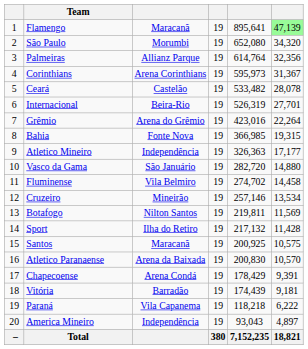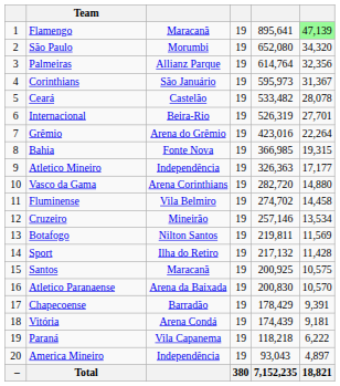 <table class="wikitable sortable">
 <tr>
 <th width=25></th>
 <th width=170>Team</th>
 <th></th>
 <th></th>
 <th width=45></th>
 <th width=45></th>
 </tr>
 <tr>
 <td align=center>1</td>
 <td><a href='#'>Flamengo</a></td>
 <td align="center"><a href='#'>Maracanã</a></td>
 <td align="center">19</td>
 <td align="center">895,641</td>
 <td align="center" bgcolor="#98fb98">47,139</td>
 </tr>
 <tr>
 <td align=center>2</td>
 <td><a href='#'>São Paulo</a></td>
 <td align="center"><a href='#'>Morumbi</a></td>
 <td align="center">19</td>
 <td align="center">652,080</td>
 <td align="center">34,320</td>
 </tr>
 <tr>
 <td align=center>3</td>
 <td><a href='#'>Palmeiras</a></td>
 <td align="center"><a href='#'>Allianz Parque</a></td>
 <td align="center">19</td>
 <td align="center">614,764</td>
 <td align="center">32,356</td>
 </tr>
 <tr>
 <td align=center>4</td>
 <td><a href='#'>Corinthians</a></td>
-<td align="center"><a href='#'>Arena Corinthians</a></td>
+<td align="center"><a href='#'>São Januário</a></td>
 <td align="center">19</td>
 <td align="center">595,973</td>
 <td align="center">31,367</td>
 </tr>
 <tr>
 <td align="center">5</td>
 <td><a href='#'>Ceará</a></td>
 <td align="center"><a href='#'>Castelão</a></td>
 <td align="center">19</td>
 <td align="center">533,482</td>
 <td align="center">28,078</td>
 </tr>
 <tr>
 <td align="center">6</td>
 <td><a href='#'>Internacional</a></td>
 <td align="center"><a href='#'>Beira-Rio</a></td>
 <td align="center">19</td>
 <td align="center">526,319</td>
 <td align="center">27,701</td>
 </tr>
 <tr>
 <td align=center>7</td>
 <td><a href='#'>Grêmio</a></td>
 <td align="center"><a href='#'>Arena do Grêmio</a></td>
 <td align="center">19</td>
 <td align="center">423,016</td>
 <td align="center">22,264</td>
 </tr>
 <tr>
 <td align="center">8</td>
 <td><a href='#'>Bahia</a></td>
 <td align="center"><a href='#'>Fonte Nova</a></td>
 <td align="center">19</td>
 <td align="center">366,985</td>
 <td align="center">19,315</td>
 </tr>
 <tr>
 <td align="center">9</td>
 <td><a href='#'>Atletico Mineiro</a></td>
 <td align="center"><a href='#'>Independência</a></td>
 <td align="center">19</td>
 <td align="center">326,363</td>
 <td align="center">17,177</td>
 </tr>
 <tr>
 <td align="center">10</td>
 <td><a href='#'>Vasco da Gama</a></td>
-<td align="center"><a href='#'>São Januário</a></td>
+<td align="center"><a href='#'>Arena Corinthians</a></td>
 <td align="center">19</td>
 <td align="center">282,720</td>
 <td align="center">14,880</td>
 </tr>
 <tr>
 <td align=center>11</td>
 <td><a href='#'>Fluminense</a></td>
 <td align="center"><a href='#'>Vila Belmiro</a></td>
 <td align="center">19</td>
 <td align="center">274,702</td>
 <td align="center">14,458</td>
 </tr>
 <tr>
 <td align="center">12</td>
 <td><a href='#'>Cruzeiro</a></td>
 <td align="center"><a href='#'>Mineirão</a></td>
 <td align="center">19</td>
 <td align="center">257,146</td>
 <td align="center">13,534</td>
 </tr>
 <tr>
 <td align="center">13</td>
 <td><a href='#'>Botafogo</a></td>
 <td align="center"><a href='#'>Nilton Santos</a></td>
 <td align="center">19</td>
 <td align="center">219,811</td>
 <td align="center">11,569</td>
 </tr>
 <tr>
 <td align="center">14</td>
 <td><a href='#'>Sport</a></td>
 <td align="center"><a href='#'>Ilha do Retiro</a></td>
 <td align="center">19</td>
 <td align="center">217,132</td>
 <td align="center">11,428</td>
 </tr>
 <tr>
 <td align="center">15</td>
 <td><a href='#'>Santos</a></td>
 <td align="center"><a href='#'>Maracanã</a></td>
 <td align="center">19</td>
 <td align="center">200,925</td>
 <td align="center">10,575</td>
 </tr>
 <tr>
 <td align="center">16</td>
 <td><a href='#'>Atletico Paranaense</a></td>
 <td align="center"><a href='#'>Arena da Baixada</a></td>
 <td align="center">19</td>
 <td align="center">200,830</td>
 <td align="center">10,570</td>
 </tr>
 <tr>
 <td align=center>17</td>
 <td><a href='#'>Chapecoense</a></td>
-<td align="center"><a href='#'>Arena Condá</a></td>
+<td align="center"><a href='#'>Barradão</a></td>
 <td align="center">19</td>
 <td align="center">178,429</td>
 <td align="center">9,391</td>
 </tr>
 <tr>
 <td align=center>18</td>
 <td><a href='#'>Vitória</a></td>
-<td align="center"><a href='#'>Barradão</a></td>
+<td align="center"><a href='#'>Arena Condá</a></td>
 <td align="center">19</td>
 <td align="center">174,439</td>
 <td align="center">9,181</td>
 </tr>
 <tr>
 <td align="center">19</td>
 <td><a href='#'>Paraná</a></td>
 <td align="center"><a href='#'>Vila Capanema</a></td>
 <td align="center">19</td>
 <td align="center">118,218</td>
 <td align="center">6,222</td>
 </tr>
 <tr>
 <td align="center">20</td>
 <td><a href='#'>America Mineiro</a></td>
 <td align="center"><a href='#'>Independência</a></td>
 <td align="center">19</td>
 <td align="center">93,043</td>
 <td align="center">4,897</td>
 </tr>
 <tr>
 <th align=center> –</th>
 <th>Total</th>
 <th></th>
 <th align=center>380</th>
 <th align="center">7,152,235</th>
 <th align="center">18,821</th>
 </tr>
 </table>
